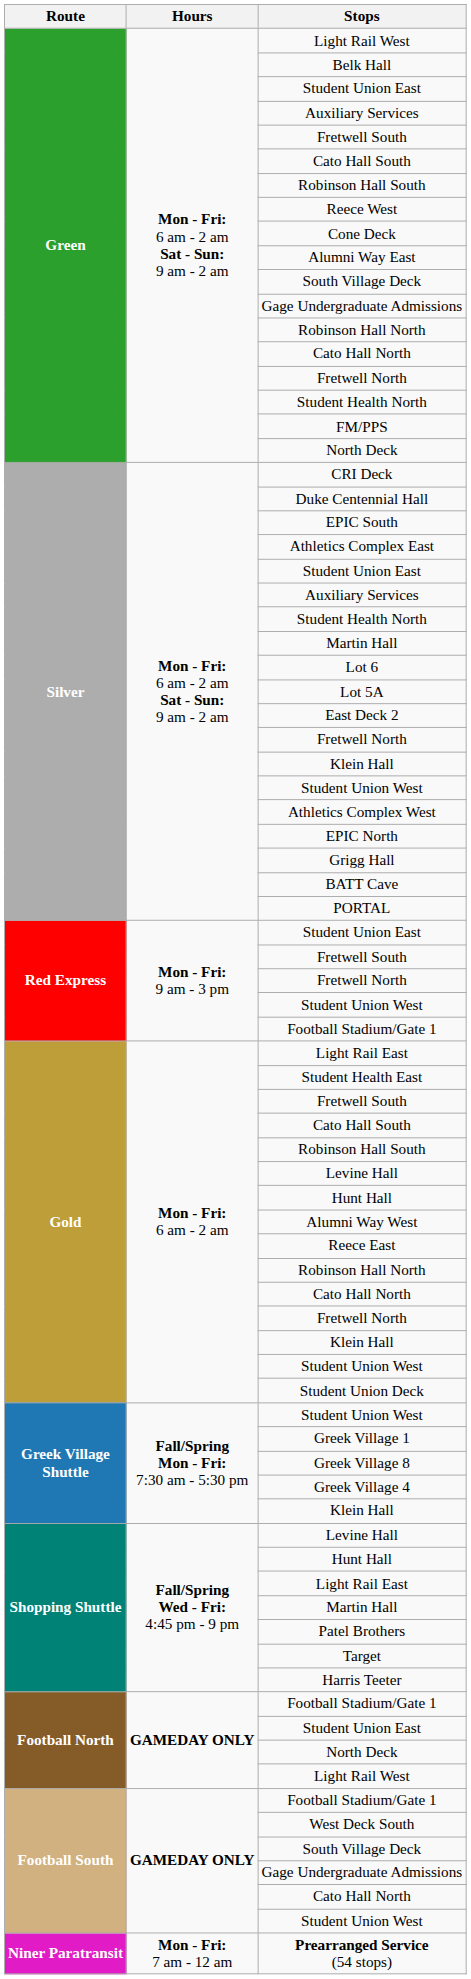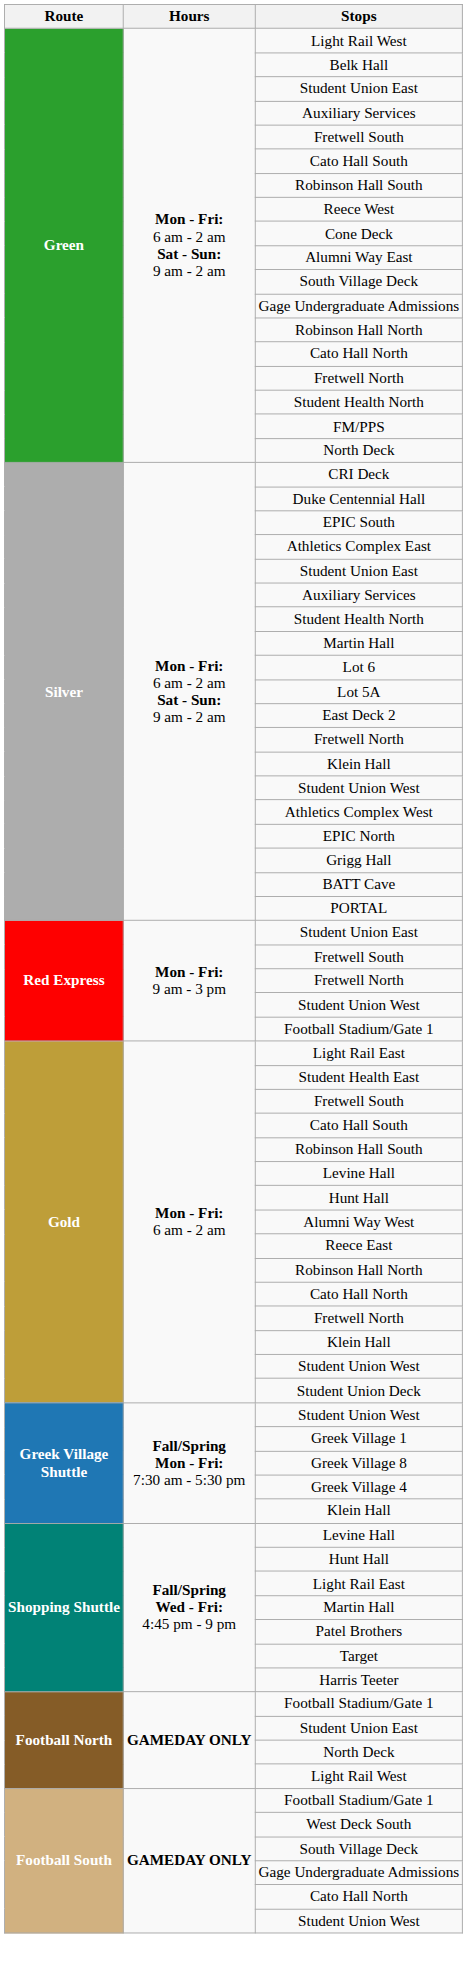 <table class="wikitable">
 <tr>
 <th>Route</th>
 <th>Hours</th>
 <th>Stops</th>
 </tr>
 <tr>
 <td rowspan="18" style="background:#2ba02d ; color:white" align="center"><strong>Green</strong></td>
 <td rowspan="18" align="center"><strong>Mon - Fri:</strong><br>6 am - 2 am<br><strong>Sat - Sun:</strong><br>9 am - 2 am</td>
 <td align="center">Light Rail West</td>
 </tr>
 <tr>
 <td align="center">Belk Hall</td>
 </tr>
 <tr>
 <td align="center">Student Union East</td>
 </tr>
 <tr>
 <td align="center">Auxiliary Services</td>
 </tr>
 <tr>
 <td align="center">Fretwell South</td>
 </tr>
 <tr>
 <td align="center">Cato Hall South</td>
 </tr>
 <tr>
 <td align="center">Robinson Hall South</td>
 </tr>
 <tr>
 <td align="center">Reece West</td>
 </tr>
 <tr>
 <td align="center">Cone Deck</td>
 </tr>
 <tr>
 <td align="center">Alumni Way East</td>
 </tr>
 <tr>
 <td align="center">South Village Deck</td>
 </tr>
 <tr>
 <td align="center">Gage Undergraduate Admissions</td>
 </tr>
 <tr>
 <td align="center">Robinson Hall North</td>
 </tr>
 <tr>
 <td align="center">Cato Hall North</td>
 </tr>
 <tr>
 <td align="center">Fretwell North</td>
 </tr>
 <tr>
 <td align="center">Student Health North</td>
 </tr>
 <tr>
 <td align="center">FM/PPS</td>
 </tr>
 <tr>
 <td align="center">North Deck</td>
 </tr>
 <tr>
 <td rowspan="19" style="background:#adadad ; color:white" align="center"><strong>Silver</strong></td>
 <td rowspan="19" align="center"><strong>Mon - Fri:</strong><br>6 am - 2 am<br><strong>Sat - Sun:</strong><br>9 am - 2 am</td>
 <td align="center">CRI Deck</td>
 </tr>
 <tr>
 <td align="center">Duke Centennial Hall</td>
 </tr>
 <tr>
 <td align="center">EPIC South</td>
 </tr>
 <tr>
 <td align="center">Athletics Complex East</td>
 </tr>
 <tr>
 <td align="center">Student Union East</td>
 </tr>
 <tr>
 <td align="center">Auxiliary Services</td>
 </tr>
 <tr>
 <td align="center">Student Health North</td>
 </tr>
 <tr>
 <td align="center">Martin Hall</td>
 </tr>
 <tr>
 <td align="center">Lot 6</td>
 </tr>
 <tr>
 <td align="center">Lot 5A</td>
 </tr>
 <tr>
 <td align="center">East Deck 2</td>
 </tr>
 <tr>
 <td align="center">Fretwell North</td>
 </tr>
 <tr>
 <td align="center">Klein Hall</td>
 </tr>
 <tr>
 <td align="center">Student Union West</td>
 </tr>
 <tr>
 <td align="center">Athletics Complex West</td>
 </tr>
 <tr>
 <td align="center">EPIC North</td>
 </tr>
 <tr>
 <td align="center">Grigg Hall</td>
 </tr>
 <tr>
 <td align="center">BATT Cave</td>
 </tr>
 <tr>
 <td align="center">PORTAL</td>
 </tr>
 <tr>
 <td rowspan="5" style="background:#fe0000 ; color:white" align="center"><strong>Red Express</strong></td>
 <td rowspan="5" align="center"><strong>Mon - Fri:</strong><br>9 am - 3 pm</td>
 <td align="center">Student Union East</td>
 </tr>
 <tr>
 <td align="center">Fretwell South</td>
 </tr>
 <tr>
 <td align="center">Fretwell North</td>
 </tr>
 <tr>
 <td align="center">Student Union West</td>
 </tr>
 <tr>
 <td align="center">Football Stadium/Gate 1</td>
 </tr>
 <tr>
 <td rowspan="15" style="background:#be9e39 ; color:white" align="center"><strong>Gold</strong></td>
 <td rowspan="15" align="center"><strong>Mon - Fri:</strong><br>6 am - 2 am</td>
 <td align="center">Light Rail East</td>
 </tr>
 <tr>
 <td align="center">Student Health East</td>
 </tr>
 <tr>
 <td align="center">Fretwell South</td>
 </tr>
 <tr>
 <td align="center">Cato Hall South</td>
 </tr>
 <tr>
 <td align="center">Robinson Hall South</td>
 </tr>
 <tr>
 <td align="center">Levine Hall</td>
 </tr>
 <tr>
 <td align="center">Hunt Hall</td>
 </tr>
 <tr>
 <td align="center">Alumni Way West</td>
 </tr>
 <tr>
 <td align="center">Reece East</td>
 </tr>
 <tr>
 <td align="center">Robinson Hall North</td>
 </tr>
 <tr>
 <td align="center">Cato Hall North</td>
 </tr>
 <tr>
 <td align="center">Fretwell North</td>
 </tr>
 <tr>
 <td align="center">Klein Hall</td>
 </tr>
 <tr>
 <td align="center">Student Union West</td>
 </tr>
 <tr>
 <td align="center">Student Union Deck</td>
 </tr>
 <tr>
 <td rowspan="5" style="background:#1f77b4 ; color:white" align="center"><strong>Greek Village</strong><br><strong>Shuttle</strong></td>
 <td rowspan="5" align="center"><strong>Fall/Spring<br> Mon - Fri:</strong><br>7:30 am - 5:30 pm</td>
 <td align="center">Student Union West</td>
 </tr>
 <tr>
 <td align="center">Greek Village 1</td>
 </tr>
 <tr>
 <td align="center">Greek Village 8</td>
 </tr>
 <tr>
 <td align="center">Greek Village 4</td>
 </tr>
 <tr>
 <td align="center">Klein Hall</td>
 </tr>
 <tr>
 <td rowspan="7" style="background:#018276 ; color:white" align="center"><strong>Shopping Shuttle</strong></td>
 <td rowspan="7" align="center"><strong>Fall/Spring<br> Wed - Fri:</strong><br>4:45 pm - 9 pm</td>
 <td align="center">Levine Hall</td>
 </tr>
 <tr>
 <td align="center">Hunt Hall</td>
 </tr>
 <tr>
 <td align="center">Light Rail East</td>
 </tr>
 <tr>
 <td align="center">Martin Hall</td>
 </tr>
 <tr>
 <td align="center">Patel Brothers</td>
 </tr>
 <tr>
 <td align="center">Target</td>
 </tr>
 <tr>
 <td align="center">Harris Teeter</td>
 </tr>
 <tr>
 <td rowspan="4" style="background:#855c27 ; color:white" align="center"><strong>Football North</strong></td>
 <td rowspan="4" align="center"><strong>GAMEDAY ONLY</strong></td>
 <td align="center">Football Stadium/Gate 1</td>
 </tr>
 <tr>
 <td align="center">Student Union East</td>
 </tr>
 <tr>
 <td align="center">North Deck</td>
 </tr>
 <tr>
 <td align="center">Light Rail West</td>
 </tr>
 <tr>
 <td rowspan="6" style="background:#d1b180 ; color:white" align="center"><strong>Football South</strong></td>
 <td rowspan="6" align="center"><strong>GAMEDAY ONLY</strong></td>
 <td align="center">Football Stadium/Gate 1</td>
 </tr>
 <tr>
 <td align="center">West Deck South</td>
 </tr>
 <tr>
 <td align="center">South Village Deck</td>
 </tr>
 <tr>
 <td align="center">Gage Undergraduate Admissions</td>
 </tr>
 <tr>
 <td align="center">Cato Hall North</td>
 </tr>
 <tr>
 <td align="center">Student Union West</td>
 </tr>
-<tr>
-<td rowspan="1" style="background:#e11cc6 ; color:white" align="center"><strong>Niner Paratransit</strong></td>
-<td rowspan="1" align="center"><strong>Mon - Fri:</strong><br>7 am - 12 am</td>
-<td align="center"><strong>Prearranged Service</strong><br>(54 stops)</td>
-</tr>
 </table>
